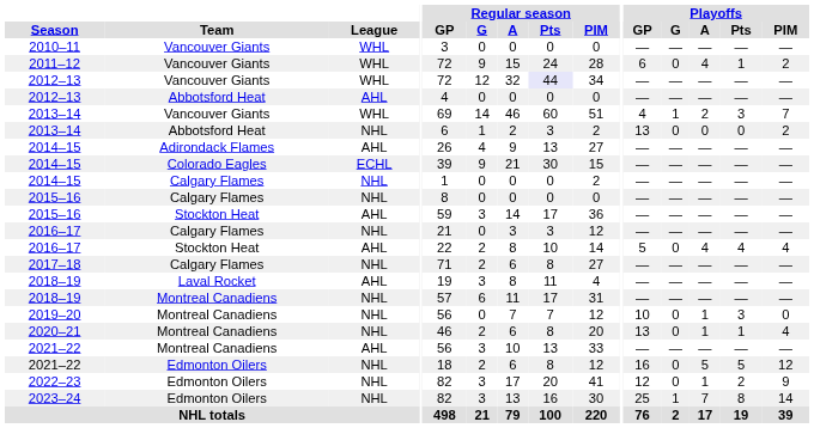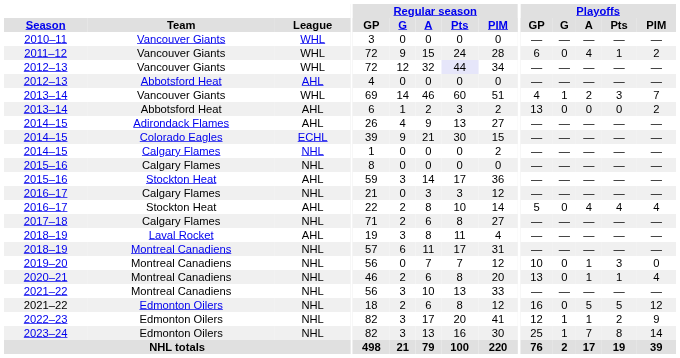 <table border="0" cellpadding="1" cellspacing="0" style="text-align:center; width:60em">
 <tr bgcolor="#e0e0e0">
 <th colspan="3" bgcolor="#ffffff"></th>
 <th rowspan="99" bgcolor="#ffffff"></th>
 <th colspan="5"><a href='#'>Regular season</a></th>
 <th rowspan="99" bgcolor="#ffffff"></th>
 <th colspan="5"><a href='#'>Playoffs</a></th>
 </tr>
 <tr bgcolor="#e0e0e0">
 <th><a href='#'>Season</a></th>
 <th>Team</th>
 <th>League</th>
 <th>GP</th>
 <th><a href='#'>G</a></th>
 <th><a href='#'>A</a></th>
 <th><a href='#'>Pts</a></th>
 <th><a href='#'>PIM</a></th>
 <th>GP</th>
 <th>G</th>
 <th>A</th>
 <th>Pts</th>
 <th>PIM</th>
 </tr>
 <tr>
 <td><a href='#'>2010–11</a></td>
 <td><a href='#'>Vancouver Giants</a></td>
 <td><a href='#'>WHL</a></td>
 <td>3</td>
 <td>0</td>
 <td>0</td>
 <td>0</td>
 <td>0</td>
 <td>—</td>
 <td>—</td>
 <td>—</td>
 <td>—</td>
 <td>—</td>
 </tr>
 <tr bgcolor="#f0f0f0">
 <td><a href='#'>2011–12</a></td>
 <td>Vancouver Giants</td>
 <td>WHL</td>
 <td>72</td>
 <td>9</td>
 <td>15</td>
 <td>24</td>
 <td>28</td>
 <td>6</td>
 <td>0</td>
 <td>4</td>
 <td>1</td>
 <td>2</td>
 </tr>
 <tr>
 <td><a href='#'>2012–13</a></td>
 <td>Vancouver Giants</td>
 <td>WHL</td>
 <td>72</td>
 <td>12</td>
 <td>32</td>
 <td style="background: lavender;">44</td>
 <td>34</td>
 <td>—</td>
 <td>—</td>
 <td>—</td>
 <td>—</td>
 <td>—</td>
 </tr>
 <tr bgcolor="#f0f0f0">
 <td><a href='#'>2012–13</a></td>
 <td><a href='#'>Abbotsford Heat</a></td>
 <td><a href='#'>AHL</a></td>
 <td>4</td>
 <td>0</td>
 <td>0</td>
 <td>0</td>
 <td>0</td>
 <td>—</td>
 <td>—</td>
 <td>—</td>
 <td>—</td>
 <td>—</td>
 </tr>
 <tr>
 <td><a href='#'>2013–14</a></td>
 <td>Vancouver Giants</td>
 <td>WHL</td>
 <td>69</td>
 <td>14</td>
 <td>46</td>
 <td>60</td>
 <td>51</td>
 <td>4</td>
 <td>1</td>
 <td>2</td>
 <td>3</td>
 <td>7</td>
 </tr>
 <tr bgcolor="#f0f0f0">
 <td><a href='#'>2013–14</a></td>
 <td>Abbotsford Heat</td>
-<td>NHL</td>
+<td>AHL</td>
 <td>6</td>
 <td>1</td>
 <td>2</td>
 <td>3</td>
 <td>2</td>
 <td>13</td>
 <td>0</td>
 <td>0</td>
 <td>0</td>
 <td>2</td>
 </tr>
 <tr>
 <td><a href='#'>2014–15</a></td>
 <td><a href='#'>Adirondack Flames</a></td>
 <td>AHL</td>
 <td>26</td>
 <td>4</td>
 <td>9</td>
 <td>13</td>
 <td>27</td>
 <td>—</td>
 <td>—</td>
 <td>—</td>
 <td>—</td>
 <td>—</td>
 </tr>
 <tr bgcolor="#f0f0f0">
 <td><a href='#'>2014–15</a></td>
 <td><a href='#'>Colorado Eagles</a></td>
 <td><a href='#'>ECHL</a></td>
 <td>39</td>
 <td>9</td>
 <td>21</td>
 <td>30</td>
 <td>15</td>
 <td>—</td>
 <td>—</td>
 <td>—</td>
 <td>—</td>
 <td>—</td>
 </tr>
 <tr>
 <td><a href='#'>2014–15</a></td>
 <td><a href='#'>Calgary Flames</a></td>
 <td><a href='#'>NHL</a></td>
 <td>1</td>
 <td>0</td>
 <td>0</td>
 <td>0</td>
 <td>2</td>
 <td>—</td>
 <td>—</td>
 <td>—</td>
 <td>—</td>
 <td>—</td>
 </tr>
 <tr bgcolor="#f0f0f0">
 <td><a href='#'>2015–16</a></td>
 <td>Calgary Flames</td>
 <td>NHL</td>
 <td>8</td>
 <td>0</td>
 <td>0</td>
 <td>0</td>
 <td>0</td>
 <td>—</td>
 <td>—</td>
 <td>—</td>
 <td>—</td>
 <td>—</td>
 </tr>
 <tr>
 <td><a href='#'>2015–16</a></td>
 <td><a href='#'>Stockton Heat</a></td>
 <td>AHL</td>
 <td>59</td>
 <td>3</td>
 <td>14</td>
 <td>17</td>
 <td>36</td>
 <td>—</td>
 <td>—</td>
 <td>—</td>
 <td>—</td>
 <td>—</td>
 </tr>
 <tr bgcolor="#f0f0f0">
 <td><a href='#'>2016–17</a></td>
 <td>Calgary Flames</td>
 <td>NHL</td>
 <td>21</td>
 <td>0</td>
 <td>3</td>
 <td>3</td>
 <td>12</td>
 <td>—</td>
 <td>—</td>
 <td>—</td>
 <td>—</td>
 <td>—</td>
 </tr>
 <tr>
 <td><a href='#'>2016–17</a></td>
 <td>Stockton Heat</td>
 <td>AHL</td>
 <td>22</td>
 <td>2</td>
 <td>8</td>
 <td>10</td>
 <td>14</td>
 <td>5</td>
 <td>0</td>
 <td>4</td>
 <td>4</td>
 <td>4</td>
 </tr>
 <tr bgcolor="#f0f0f0">
 <td><a href='#'>2017–18</a></td>
 <td>Calgary Flames</td>
 <td>NHL</td>
 <td>71</td>
 <td>2</td>
 <td>6</td>
 <td>8</td>
 <td>27</td>
 <td>—</td>
 <td>—</td>
 <td>—</td>
 <td>—</td>
 <td>—</td>
 </tr>
 <tr>
 <td><a href='#'>2018–19</a></td>
 <td><a href='#'>Laval Rocket</a></td>
 <td>AHL</td>
 <td>19</td>
 <td>3</td>
 <td>8</td>
 <td>11</td>
 <td>4</td>
 <td>—</td>
 <td>—</td>
 <td>—</td>
 <td>—</td>
 <td>—</td>
 </tr>
 <tr bgcolor="#f0f0f0">
 <td><a href='#'>2018–19</a></td>
 <td><a href='#'>Montreal Canadiens</a></td>
 <td>NHL</td>
 <td>57</td>
 <td>6</td>
 <td>11</td>
 <td>17</td>
 <td>31</td>
 <td>—</td>
 <td>—</td>
 <td>—</td>
 <td>—</td>
 <td>—</td>
 </tr>
 <tr>
 <td><a href='#'>2019–20</a></td>
 <td>Montreal Canadiens</td>
 <td>NHL</td>
 <td>56</td>
 <td>0</td>
 <td>7</td>
 <td>7</td>
 <td>12</td>
 <td>10</td>
 <td>0</td>
 <td>1</td>
 <td>3</td>
 <td>0</td>
 </tr>
 <tr bgcolor="#f0f0f0">
 <td><a href='#'>2020–21</a></td>
 <td>Montreal Canadiens</td>
 <td>NHL</td>
 <td>46</td>
 <td>2</td>
 <td>6</td>
 <td>8</td>
 <td>20</td>
 <td>13</td>
 <td>0</td>
 <td>1</td>
 <td>1</td>
 <td>4</td>
 </tr>
 <tr>
 <td><a href='#'>2021–22</a></td>
 <td>Montreal Canadiens</td>
-<td>AHL</td>
+<td>NHL</td>
 <td>56</td>
 <td>3</td>
 <td>10</td>
 <td>13</td>
 <td>33</td>
 <td>—</td>
 <td>—</td>
 <td>—</td>
 <td>—</td>
 <td>—</td>
 </tr>
 <tr bgcolor="#f0f0f0">
 <td>2021–22</td>
 <td><a href='#'>Edmonton Oilers</a></td>
 <td>NHL</td>
 <td>18</td>
 <td>2</td>
 <td>6</td>
 <td>8</td>
 <td>12</td>
 <td>16</td>
 <td>0</td>
 <td>5</td>
 <td>5</td>
 <td>12</td>
 </tr>
 <tr>
 <td><a href='#'>2022–23</a></td>
 <td>Edmonton Oilers</td>
 <td>NHL</td>
 <td>82</td>
 <td>3</td>
 <td>17</td>
 <td>20</td>
 <td>41</td>
 <td>12</td>
-<td>0</td>
+<td>1</td>
 <td>1</td>
 <td>2</td>
 <td>9</td>
 </tr>
 <tr>
 </tr>
 <tr bgcolor="#f0f0f0">
 <td><a href='#'>2023–24</a></td>
 <td>Edmonton Oilers</td>
 <td>NHL</td>
 <td>82</td>
 <td>3</td>
 <td>13</td>
 <td>16</td>
 <td>30</td>
 <td>25</td>
 <td>1</td>
 <td>7</td>
 <td>8</td>
 <td>14</td>
 </tr>
 <tr bgcolor="#e0e0e0">
 <th colspan="3">NHL totals</th>
 <th>498</th>
 <th>21</th>
 <th>79</th>
 <th>100</th>
 <th>220</th>
 <th>76</th>
 <th>2</th>
 <th>17</th>
 <th>19</th>
 <th>39</th>
 </tr>
 </table>
